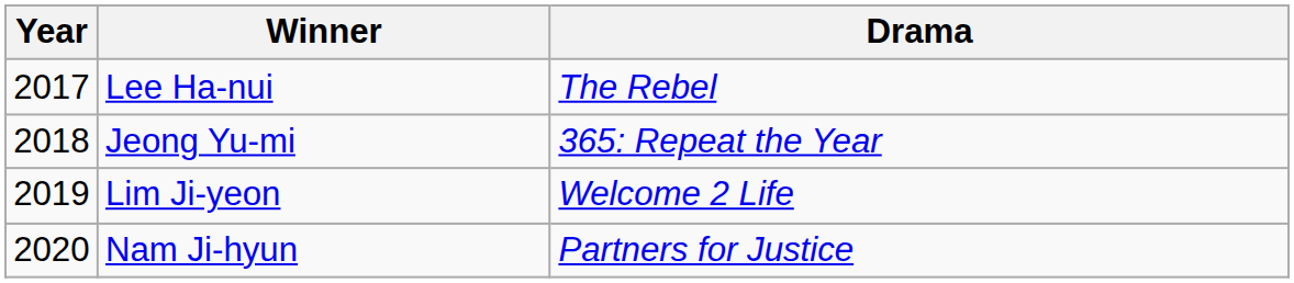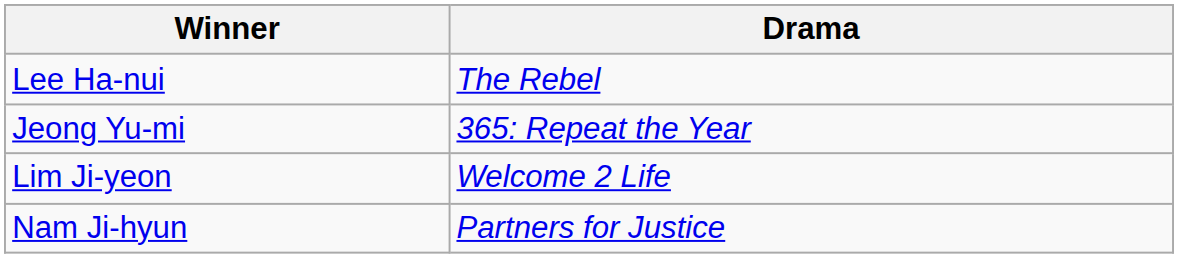 <table class="wikitable" style="width:600px">
 <tr>
-<th width=10>Year</th>
 <th>Winner</th>
 <th>Drama</th>
 </tr>
 <tr>
-<td>2017</td>
 <td><a href='#'>Lee Ha-nui</a></td>
 <td><em><a href='#'>The Rebel</a></em></td>
 </tr>
 <tr>
-<td>2018</td>
 <td><a href='#'>Jeong Yu-mi</a></td>
 <td><em><a href='#'>365: Repeat the Year</a></em></td>
 </tr>
 <tr>
-<td>2019</td>
 <td><a href='#'>Lim Ji-yeon</a></td>
 <td><em><a href='#'>Welcome 2 Life</a></em></td>
 </tr>
 <tr>
-<td>2020</td>
 <td><a href='#'>Nam Ji-hyun</a></td>
 <td><em><a href='#'>Partners for Justice</a></em></td>
 </tr>
 </table>
